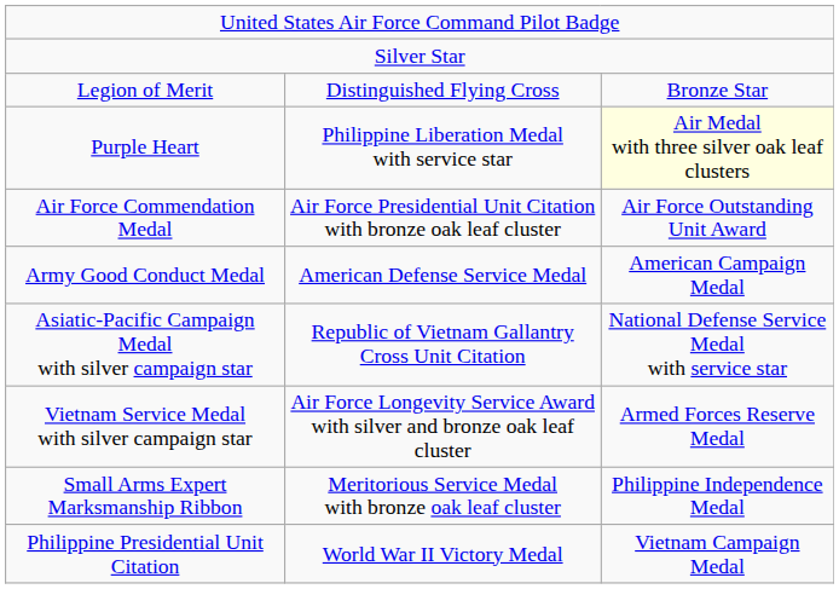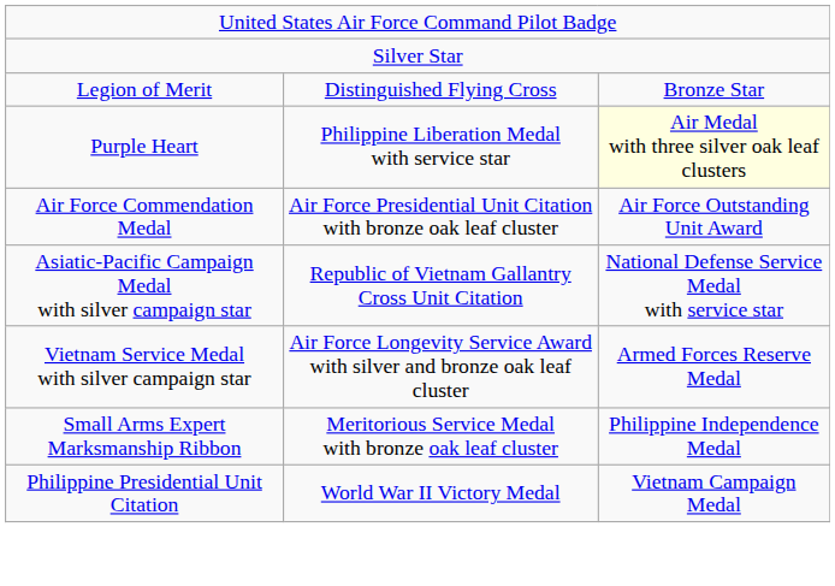 <table class="wikitable" style="margin:1em auto; text-align:center;">
 <tr>
 <td colspan="3"><a href='#'>United States Air Force Command Pilot Badge</a></td>
 </tr>
 <tr>
 <td colspan="3"><a href='#'>Silver Star</a></td>
 </tr>
 <tr>
 <td><a href='#'>Legion of Merit</a></td>
 <td><a href='#'>Distinguished Flying Cross</a></td>
 <td><a href='#'>Bronze Star</a></td>
 </tr>
 <tr>
 <td><a href='#'>Purple Heart</a></td>
 <td><a href='#'>Philippine Liberation Medal</a><br>with service star</td>
 <td style="background: lightyellow;"><a href='#'>Air Medal</a><br>with three silver oak leaf clusters</td>
 </tr>
 <tr>
 <td><a href='#'>Air Force Commendation Medal</a></td>
 <td><a href='#'>Air Force Presidential Unit Citation</a><br>with bronze oak leaf cluster</td>
 <td><a href='#'>Air Force Outstanding Unit Award</a></td>
 </tr>
 <tr>
-<td><a href='#'>Army Good Conduct Medal</a></td>
-<td><a href='#'>American Defense Service Medal</a></td>
-<td><a href='#'>American Campaign Medal</a></td>
-</tr>
-<tr>
 <td><a href='#'>Asiatic-Pacific Campaign Medal</a><br>with silver <a href='#'>campaign star</a></td>
 <td><a href='#'>Republic of Vietnam Gallantry Cross Unit Citation</a></td>
 <td><a href='#'>National Defense Service Medal</a><br>with <a href='#'>service star</a></td>
 </tr>
 <tr>
 <td><a href='#'>Vietnam Service Medal</a><br>with silver campaign star</td>
 <td><a href='#'>Air Force Longevity Service Award</a><br>with silver and bronze oak leaf cluster</td>
 <td><a href='#'>Armed Forces Reserve Medal</a></td>
 </tr>
 <tr>
 <td><a href='#'>Small Arms Expert Marksmanship Ribbon</a></td>
 <td><a href='#'>Meritorious Service Medal</a><br>with bronze <a href='#'>oak leaf cluster</a></td>
 <td><a href='#'>Philippine Independence Medal</a></td>
 </tr>
 <tr>
 <td><a href='#'>Philippine Presidential Unit Citation</a></td>
 <td><a href='#'>World War II Victory Medal</a></td>
 <td><a href='#'>Vietnam Campaign Medal</a></td>
 </tr>
 </table>
